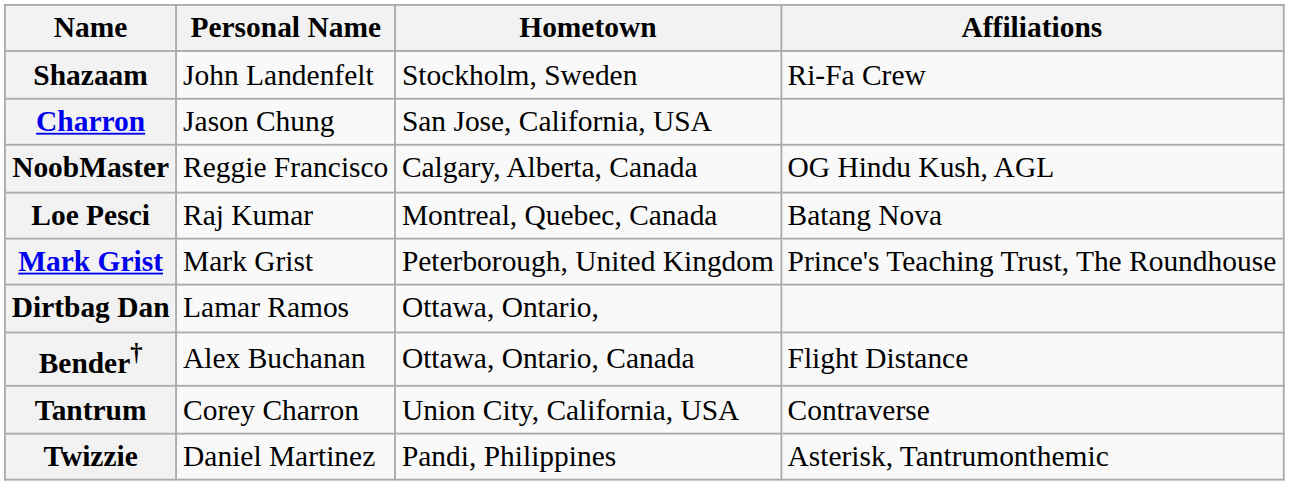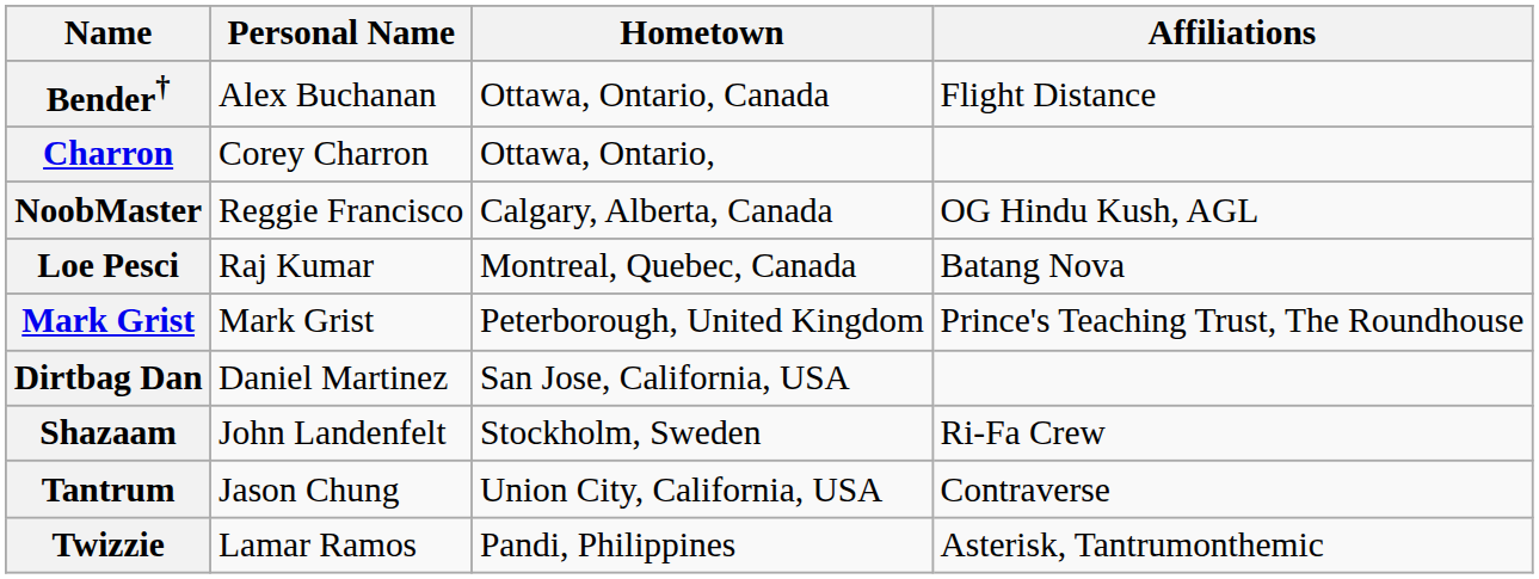 <table class="wikitable sortable plainrowheaders mw-datatable">
 <tr>
 <th scope="col">Name</th>
 <th scope="col">Personal Name</th>
 <th scope="col">Hometown</th>
 <th scope="col">Affiliations</th>
 </tr>
 <tr>
-<th scope="row">Shazaam</th>
-<td>John Landenfelt</td>
-<td>Stockholm, Sweden</td>
-<td>Ri-Fa Crew</td>
+<th scope="row">Bender<sup>†</sup></th>
+<td>Alex Buchanan</td>
+<td>Ottawa, Ontario, Canada</td>
+<td>Flight Distance</td>
 </tr>
 <tr>
 <th scope="row"><a href='#'>Charron</a></th>
-<td>Jason Chung</td>
-<td>San Jose, California, USA</td>
+<td>Corey Charron</td>
+<td>Ottawa, Ontario,</td>
 </tr>
 <tr>
 <th scope="row">NoobMaster</th>
 <td>Reggie Francisco</td>
 <td>Calgary, Alberta, Canada</td>
 <td>OG Hindu Kush, AGL</td>
 </tr>
 <tr>
 <th scope="row">Loe Pesci</th>
 <td>Raj Kumar</td>
 <td>Montreal, Quebec, Canada</td>
 <td>Batang Nova</td>
 </tr>
 <tr>
 <th scope="row"><a href='#'>Mark Grist</a></th>
 <td>Mark Grist</td>
 <td>Peterborough, United Kingdom</td>
 <td>Prince's Teaching Trust, The Roundhouse</td>
 </tr>
 <tr>
 <th scope="row">Dirtbag Dan</th>
-<td>Lamar Ramos</td>
-<td>Ottawa, Ontario,</td>
+<td>Daniel Martinez</td>
+<td>San Jose, California, USA</td>
 </tr>
 <tr>
-<th scope="row">Bender<sup>†</sup></th>
-<td>Alex Buchanan</td>
-<td>Ottawa, Ontario, Canada</td>
-<td>Flight Distance</td>
+<th scope="row">Shazaam</th>
+<td>John Landenfelt</td>
+<td>Stockholm, Sweden</td>
+<td>Ri-Fa Crew</td>
 </tr>
 <tr>
 <th scope="row">Tantrum</th>
-<td>Corey Charron</td>
+<td>Jason Chung</td>
 <td>Union City, California, USA</td>
 <td>Contraverse</td>
 </tr>
 <tr>
 <th scope="row">Twizzie</th>
-<td>Daniel Martinez</td>
+<td>Lamar Ramos</td>
 <td>Pandi, Philippines</td>
 <td>Asterisk, Tantrumonthemic</td>
 </tr>
 </table>
